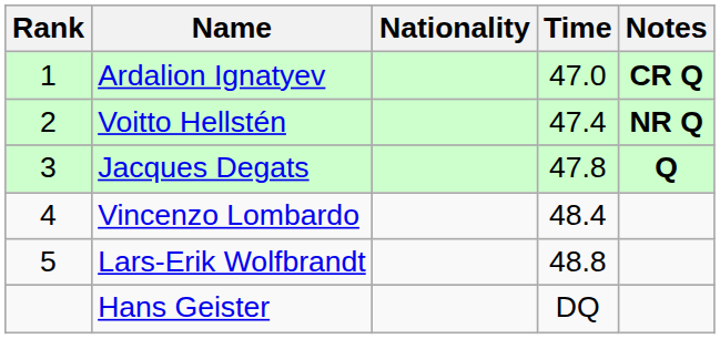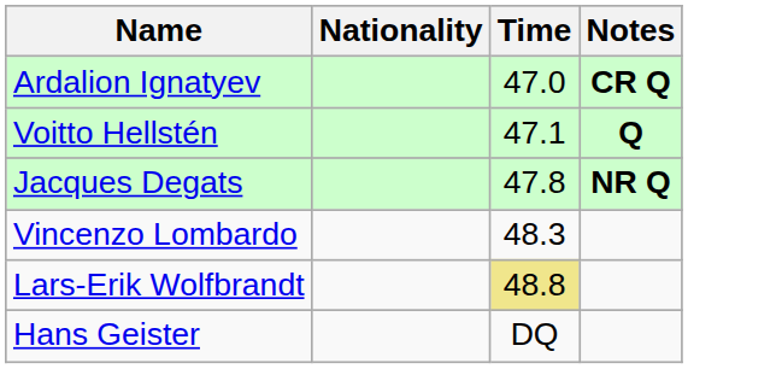 <table class="wikitable sortable" style="text-align:center">
 <tr>
-<th>Rank</th>
 <th>Name</th>
 <th>Nationality</th>
 <th>Time</th>
 <th>Notes</th>
 </tr>
 <tr bgcolor=ccffcc>
-<td>1</td>
 <td align=left><a href='#'>Ardalion Ignatyev</a></td>
 <td align=left></td>
 <td>47.0</td>
 <td><strong>CR Q</strong></td>
 </tr>
 <tr bgcolor=ccffcc>
-<td>2</td>
 <td align=left><a href='#'>Voitto Hellstén</a></td>
 <td align=left></td>
-<td>47.4</td>
-<td><strong>NR Q</strong></td>
+<td>47.1</td>
+<td><strong>Q</strong></td>
 </tr>
 <tr bgcolor=ccffcc>
-<td>3</td>
 <td align=left><a href='#'>Jacques Degats</a></td>
 <td align=left></td>
 <td>47.8</td>
-<td><strong>Q</strong></td>
+<td><strong>NR Q</strong></td>
 </tr>
 <tr>
-<td>4</td>
 <td align=left><a href='#'>Vincenzo Lombardo</a></td>
 <td align=left></td>
-<td>48.4</td>
+<td>48.3</td>
 <td></td>
 </tr>
 <tr>
-<td>5</td>
 <td align=left><a href='#'>Lars-Erik Wolfbrandt</a></td>
 <td align=left></td>
-<td>48.8</td>
+<td style="background: khaki;">48.8</td>
 <td></td>
 </tr>
 <tr>
-<td></td>
 <td align=left><a href='#'>Hans Geister</a></td>
 <td align=left></td>
 <td>DQ</td>
 <td></td>
 </tr>
 </table>
